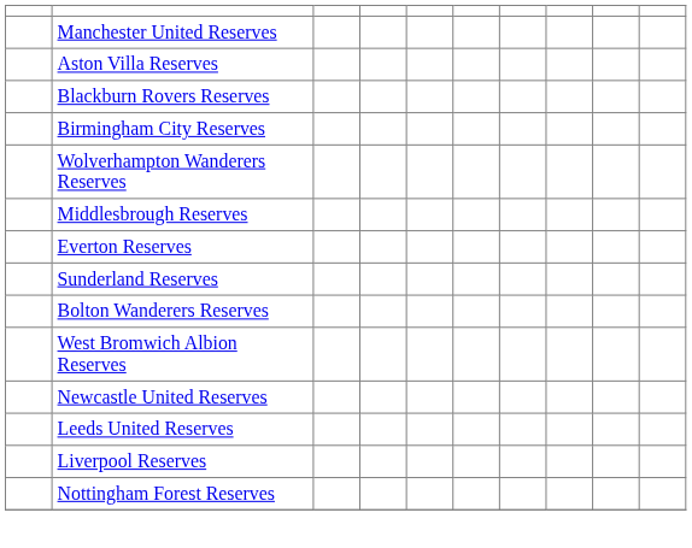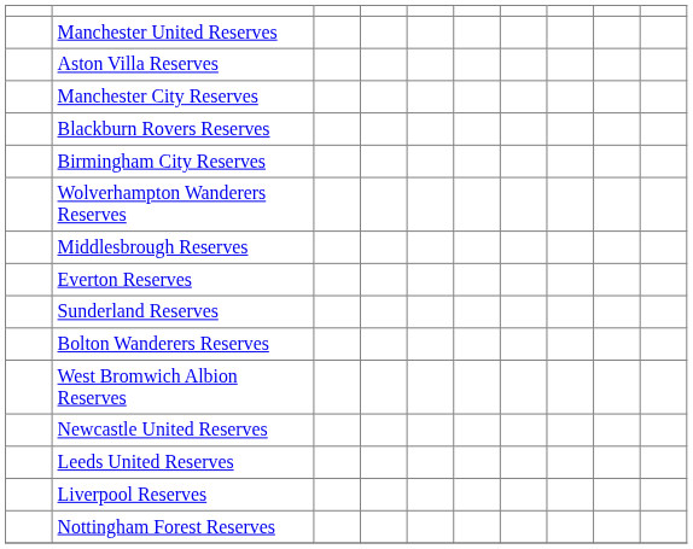 <table class="toccolours" border="1" cellpadding="4" cellspacing="0" style="border-collapse: collapse; margin:0;">
 <tr>
 <th width=30></th>
 <th width=210></th>
 <th width=30></th>
 <th width=30></th>
 <th width=30></th>
 <th width=30></th>
 <th width=30></th>
 <th width=30></th>
 <th width=30></th>
 <th width=30></th>
 </tr>
 <tr>
 <td></td>
 <td><a href='#'>Manchester United Reserves</a></td>
 <td></td>
 <td></td>
 <td></td>
 <td></td>
 <td></td>
 <td></td>
 <td></td>
 <td></td>
 </tr>
 <tr>
 <td></td>
 <td><a href='#'>Aston Villa Reserves</a></td>
+<td></td>
+<td></td>
+<td></td>
+<td></td>
+<td></td>
+<td></td>
+<td></td>
+<td></td>
+</tr>
+<tr>
+<td></td>
+<td><a href='#'>Manchester City Reserves</a></td>
 <td></td>
 <td></td>
 <td></td>
 <td></td>
 <td></td>
 <td></td>
 <td></td>
 <td></td>
 </tr>
 <tr>
 <td></td>
 <td><a href='#'>Blackburn Rovers Reserves</a></td>
 <td></td>
 <td></td>
 <td></td>
 <td></td>
 <td></td>
 <td></td>
 <td></td>
 <td></td>
 </tr>
 <tr>
 <td></td>
 <td><a href='#'>Birmingham City Reserves</a></td>
 <td></td>
 <td></td>
 <td></td>
 <td></td>
 <td></td>
 <td></td>
 <td></td>
 <td></td>
 </tr>
 <tr>
 <td></td>
 <td><a href='#'>Wolverhampton Wanderers Reserves</a></td>
 <td></td>
 <td></td>
 <td></td>
 <td></td>
 <td></td>
 <td></td>
 <td></td>
 <td></td>
 </tr>
 <tr>
 <td></td>
 <td><a href='#'>Middlesbrough Reserves</a></td>
 <td></td>
 <td></td>
 <td></td>
 <td></td>
 <td></td>
 <td></td>
 <td></td>
 <td></td>
 </tr>
 <tr>
 <td></td>
 <td><a href='#'>Everton Reserves</a></td>
 <td></td>
 <td></td>
 <td></td>
 <td></td>
 <td></td>
 <td></td>
 <td></td>
 <td></td>
 </tr>
 <tr>
 <td></td>
 <td><a href='#'>Sunderland Reserves</a></td>
 <td></td>
 <td></td>
 <td></td>
 <td></td>
 <td></td>
 <td></td>
 <td></td>
 <td></td>
 </tr>
 <tr>
 <td></td>
 <td><a href='#'>Bolton Wanderers Reserves</a></td>
 <td></td>
 <td></td>
 <td></td>
 <td></td>
 <td></td>
 <td></td>
 <td></td>
 <td></td>
 </tr>
 <tr>
 <td></td>
 <td><a href='#'>West Bromwich Albion Reserves</a></td>
 <td></td>
 <td></td>
 <td></td>
 <td></td>
 <td></td>
 <td></td>
 <td></td>
 <td></td>
 </tr>
 <tr>
 <td></td>
 <td><a href='#'>Newcastle United Reserves</a></td>
 <td></td>
 <td></td>
 <td></td>
 <td></td>
 <td></td>
 <td></td>
 <td></td>
 <td></td>
 </tr>
 <tr>
 <td></td>
 <td><a href='#'>Leeds United Reserves</a></td>
 <td></td>
 <td></td>
 <td></td>
 <td></td>
 <td></td>
 <td></td>
 <td></td>
 <td></td>
 </tr>
 <tr>
 <td></td>
 <td><a href='#'>Liverpool Reserves</a></td>
 <td></td>
 <td></td>
 <td></td>
 <td></td>
 <td></td>
 <td></td>
 <td></td>
 <td></td>
 </tr>
 <tr>
 <td></td>
 <td><a href='#'>Nottingham Forest Reserves</a></td>
 <td></td>
 <td></td>
 <td></td>
 <td></td>
 <td></td>
 <td></td>
 <td></td>
 <td></td>
 </tr>
 <tr>
 </tr>
 </table>
